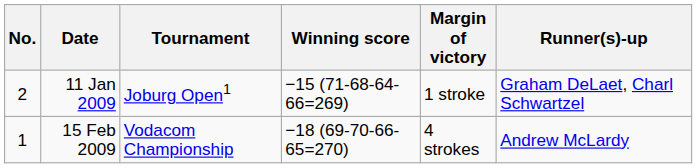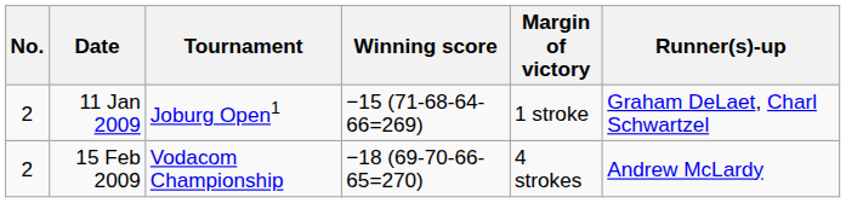 <table class="wikitable" style="font-size:95%;">
 <tr>
 <th>No.</th>
 <th>Date</th>
 <th>Tournament</th>
 <th>Winning score</th>
 <th>Margin of<br>victory</th>
 <th>Runner(s)-up</th>
 </tr>
 <tr>
 <td align=center>2</td>
 <td align=right>11 Jan <a href='#'>2009</a></td>
 <td><a href='#'>Joburg Open</a><sup>1</sup></td>
 <td>−15 (71-68-64-66=269)</td>
 <td>1 stroke</td>
 <td> <a href='#'>Graham DeLaet</a>,  <a href='#'>Charl Schwartzel</a></td>
 </tr>
 <tr>
-<td align=center>1</td>
+<td align=center>2</td>
 <td align=right>15 Feb 2009</td>
 <td><a href='#'>Vodacom Championship</a></td>
 <td>−18 (69-70-66-65=270)</td>
 <td>4 strokes</td>
 <td> <a href='#'>Andrew McLardy</a></td>
 </tr>
 </table>
